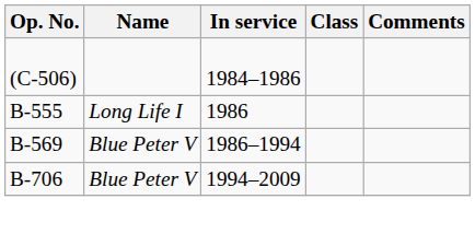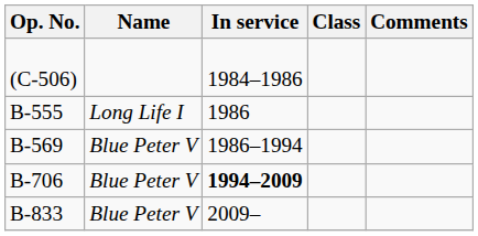 <table class="wikitable">
 <tr>
 <th>Op. No.</th>
 <th>Name</th>
 <th>In service</th>
 <th>Class</th>
 <th>Comments</th>
 </tr>
 <tr>
 <td><br>(C-506)</td>
 <td></td>
 <td><br>1984–1986</td>
 <td></td>
 <td></td>
 </tr>
 <tr>
 <td>B-555</td>
 <td><em>Long Life I</em></td>
 <td>1986</td>
 <td></td>
 <td></td>
 </tr>
 <tr>
 <td>B-569</td>
 <td><em>Blue Peter V</em></td>
 <td>1986–1994</td>
 <td></td>
 <td></td>
 </tr>
 <tr>
 <td>B-706</td>
 <td><em>Blue Peter V</em></td>
-<td>1994–2009</td>
+<td><strong>1994–2009</strong></td>
+<td></td>
+<td></td>
+</tr>
+<tr>
+<td>B-833</td>
+<td><em>Blue Peter V</em></td>
+<td>2009–</td>
 <td></td>
 <td></td>
 </tr>
 <tr>
 </tr>
 </table>
